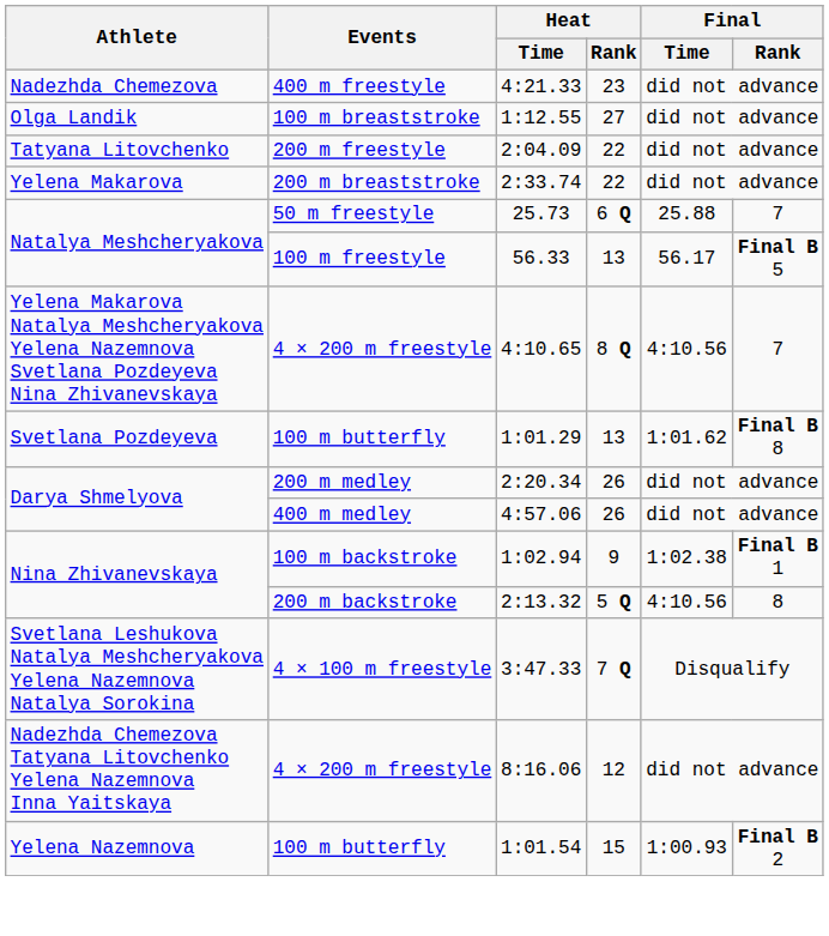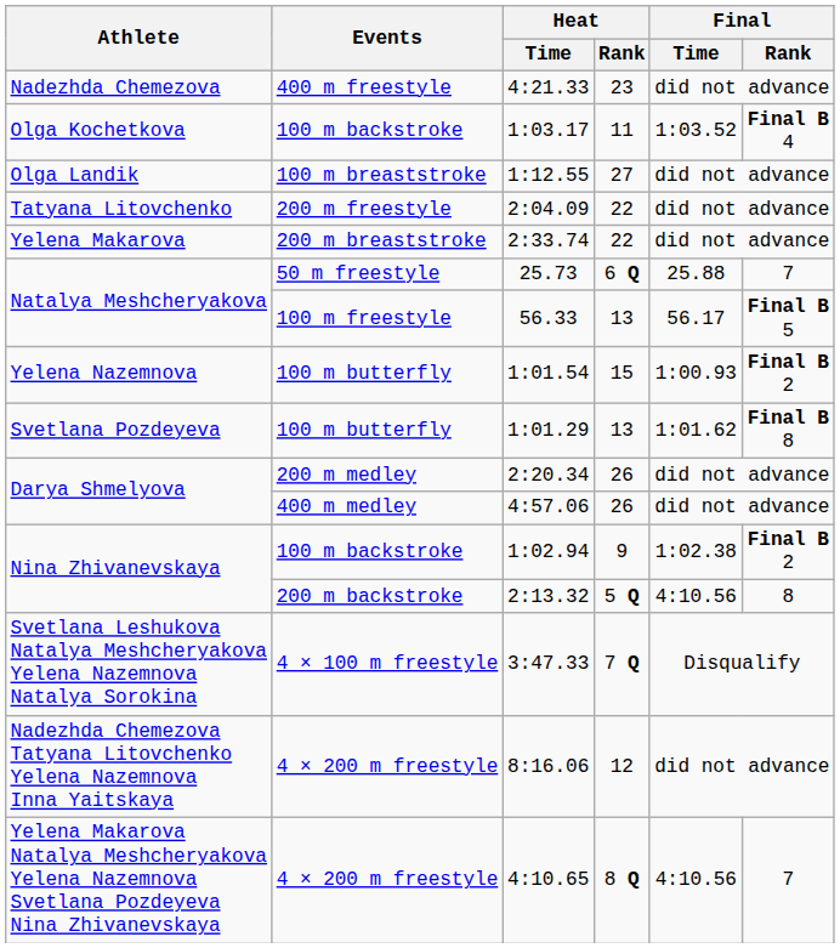 <table class=wikitable style="font-size:90%">
 <tr>
 <th rowspan="2">Athlete</th>
 <th rowspan="2">Events</th>
 <th colspan="2">Heat</th>
 <th colspan="2">Final</th>
 </tr>
 <tr>
 <th>Time</th>
 <th>Rank</th>
 <th>Time</th>
 <th>Rank</th>
 </tr>
 <tr>
 <td><a href='#'>Nadezhda Chemezova</a></td>
 <td><a href='#'>400 m freestyle</a></td>
 <td align="center">4:21.33</td>
 <td align="center">23</td>
 <td align=center colspan="2">did not advance</td>
+</tr>
+<tr>
+<td><a href='#'>Olga Kochetkova</a></td>
+<td><a href='#'>100 m backstroke</a></td>
+<td align="center">1:03.17</td>
+<td align="center">11</td>
+<td align="center">1:03.52</td>
+<td align="center"><strong>Final B</strong><br>4</td>
 </tr>
 <tr>
 <td><a href='#'>Olga Landik</a></td>
 <td><a href='#'>100 m breaststroke</a></td>
 <td align="center">1:12.55</td>
 <td align="center">27</td>
 <td align=center colspan="2">did not advance</td>
 </tr>
 <tr>
 <td><a href='#'>Tatyana Litovchenko</a></td>
 <td><a href='#'>200 m freestyle</a></td>
 <td align="center">2:04.09</td>
 <td align="center">22</td>
 <td align=center colspan="2">did not advance</td>
 </tr>
 <tr>
 <td><a href='#'>Yelena Makarova</a></td>
 <td><a href='#'>200 m breaststroke</a></td>
 <td align="center">2:33.74</td>
 <td align="center">22</td>
 <td align=center colspan="2">did not advance</td>
 </tr>
 <tr>
 <td rowspan=2><a href='#'>Natalya Meshcheryakova</a></td>
 <td><a href='#'>50 m freestyle</a></td>
 <td align="center">25.73</td>
 <td align="center">6 <strong>Q</strong></td>
 <td align="center">25.88</td>
 <td align="center">7</td>
 </tr>
 <tr>
 <td><a href='#'>100 m freestyle</a></td>
 <td align="center">56.33</td>
 <td align="center">13</td>
 <td align="center">56.17</td>
 <td align="center"><strong>Final B</strong><br>5</td>
 </tr>
 <tr>
-<td><a href='#'>Yelena Makarova</a><br><a href='#'>Natalya Meshcheryakova</a><br><a href='#'>Yelena Nazemnova</a><br><a href='#'>Svetlana Pozdeyeva</a><br><a href='#'>Nina Zhivanevskaya</a></td>
-<td><a href='#'>4 × 200 m freestyle</a></td>
-<td align="center">4:10.65</td>
-<td align="center">8 <strong>Q</strong></td>
-<td align="center">4:10.56</td>
-<td align="center">7</td>
+<td><a href='#'>Yelena Nazemnova</a></td>
+<td><a href='#'>100 m butterfly</a></td>
+<td align="center">1:01.54</td>
+<td align="center">15</td>
+<td align="center">1:00.93</td>
+<td align="center"><strong>Final B</strong><br>2</td>
 </tr>
 <tr>
 <td><a href='#'>Svetlana Pozdeyeva</a></td>
 <td><a href='#'>100 m butterfly</a></td>
 <td align="center">1:01.29</td>
 <td align="center">13</td>
 <td align="center">1:01.62</td>
 <td align="center"><strong>Final B</strong><br>8</td>
 </tr>
 <tr>
 <td rowspan=2><a href='#'>Darya Shmelyova</a></td>
 <td><a href='#'>200 m medley</a></td>
 <td align="center">2:20.34</td>
 <td align="center">26</td>
 <td align=center colspan="2">did not advance</td>
 </tr>
 <tr>
 <td><a href='#'>400 m medley</a></td>
 <td align="center">4:57.06</td>
 <td align="center">26</td>
 <td align=center colspan="2">did not advance</td>
 </tr>
 <tr>
 <td rowspan=2><a href='#'>Nina Zhivanevskaya</a></td>
 <td><a href='#'>100 m backstroke</a></td>
 <td align="center">1:02.94</td>
 <td align="center">9</td>
 <td align="center">1:02.38</td>
-<td align="center"><strong>Final B</strong><br>1</td>
+<td align="center"><strong>Final B</strong><br>2</td>
 </tr>
 <tr>
 <td><a href='#'>200 m backstroke</a></td>
 <td align="center">2:13.32</td>
 <td align="center">5 <strong>Q</strong></td>
 <td align="center">4:10.56</td>
 <td align="center">8</td>
 </tr>
 <tr>
 <td><a href='#'>Svetlana Leshukova</a><br><a href='#'>Natalya Meshcheryakova</a><br><a href='#'>Yelena Nazemnova</a><br><a href='#'>Natalya Sorokina</a></td>
 <td><a href='#'>4 × 100 m freestyle</a></td>
 <td align="center">3:47.33</td>
 <td align="center">7 <strong>Q</strong></td>
 <td align=center colspan="2">Disqualify</td>
 </tr>
 <tr>
 <td><a href='#'>Nadezhda Chemezova</a><br><a href='#'>Tatyana Litovchenko</a><br><a href='#'>Yelena Nazemnova</a><br><a href='#'>Inna Yaitskaya</a></td>
 <td><a href='#'>4 × 200 m freestyle</a></td>
 <td align="center">8:16.06</td>
 <td align="center">12</td>
 <td align=center colspan="2">did not advance</td>
 </tr>
 <tr>
-<td><a href='#'>Yelena Nazemnova</a></td>
-<td><a href='#'>100 m butterfly</a></td>
-<td align="center">1:01.54</td>
-<td align="center">15</td>
-<td align="center">1:00.93</td>
-<td align="center"><strong>Final B</strong><br>2</td>
+<td><a href='#'>Yelena Makarova</a><br><a href='#'>Natalya Meshcheryakova</a><br><a href='#'>Yelena Nazemnova</a><br><a href='#'>Svetlana Pozdeyeva</a><br><a href='#'>Nina Zhivanevskaya</a></td>
+<td><a href='#'>4 × 200 m freestyle</a></td>
+<td align="center">4:10.65</td>
+<td align="center">8 <strong>Q</strong></td>
+<td align="center">4:10.56</td>
+<td align="center">7</td>
 </tr>
 </table>
